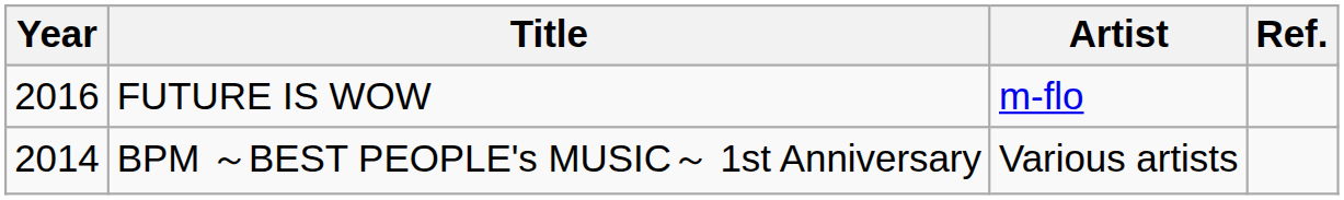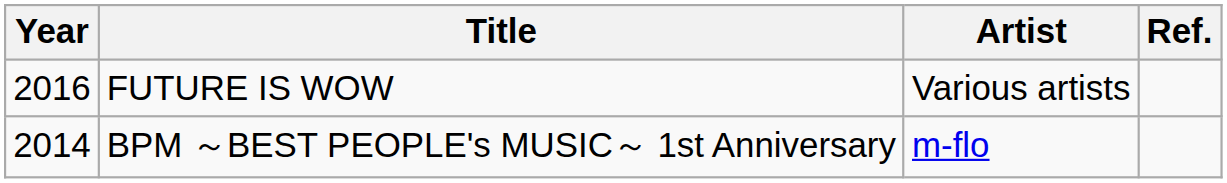 <table class="wikitable">
 <tr>
 <th>Year</th>
 <th>Title</th>
 <th>Artist</th>
 <th>Ref.</th>
 </tr>
 <tr>
 <td>2016</td>
 <td>FUTURE IS WOW</td>
-<td><a href='#'>m-flo</a></td>
+<td>Various artists</td>
 <td></td>
 </tr>
 <tr>
 <td>2014</td>
 <td>BPM ～BEST PEOPLE's MUSIC～ 1st Anniversary</td>
-<td>Various artists</td>
+<td><a href='#'>m-flo</a></td>
 <td></td>
 </tr>
 </table>
